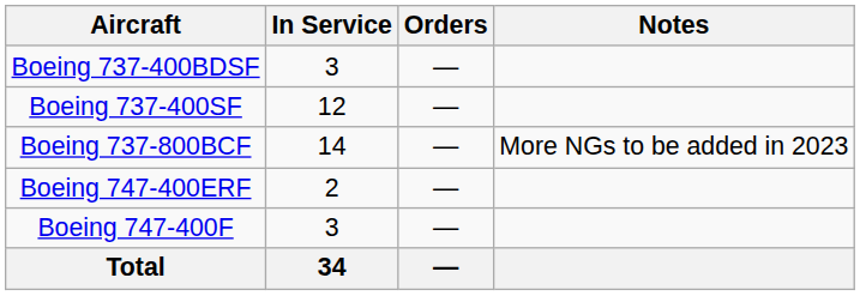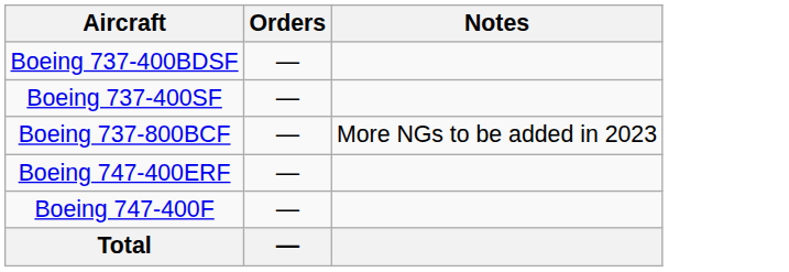 <table class="wikitable" style="text-align:center;">
 <tr>
 <th>Aircraft</th>
-<th>In Service</th>
 <th>Orders</th>
 <th>Notes</th>
 </tr>
 <tr>
 <td><a href='#'>Boeing 737-400BDSF</a></td>
-<td>3</td>
 <td>—</td>
 <td></td>
 </tr>
 <tr>
 <td><a href='#'>Boeing 737-400SF</a></td>
-<td>12</td>
 <td>—</td>
 <td></td>
 </tr>
 <tr>
 <td><a href='#'>Boeing 737-800BCF</a></td>
-<td>14</td>
 <td>—</td>
 <td>More NGs to be added in 2023</td>
 </tr>
 <tr>
 <td><a href='#'>Boeing 747-400ERF</a></td>
-<td>2</td>
 <td>—</td>
 <td></td>
 </tr>
 <tr>
 <td><a href='#'>Boeing 747-400F</a></td>
-<td>3</td>
 <td>—</td>
 <td></td>
 </tr>
 <tr>
 <th>Total</th>
-<th>34</th>
 <th>—</th>
 <th></th>
 </tr>
 </table>
